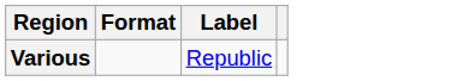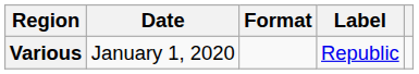 <table class="wikitable plainrowheaders">
 <tr>
 <th scope="col">Region</th>
+<th scope="col">Date</th>
 <th scope="col">Format</th>
 <th scope="col">Label</th>
 <th scope="col"></th>
 </tr>
 <tr>
 <th scope="row">Various</th>
+<td>January 1, 2020</td>
 <td></td>
 <td><a href='#'>Republic</a></td>
 <td></td>
 </tr>
 </table>
